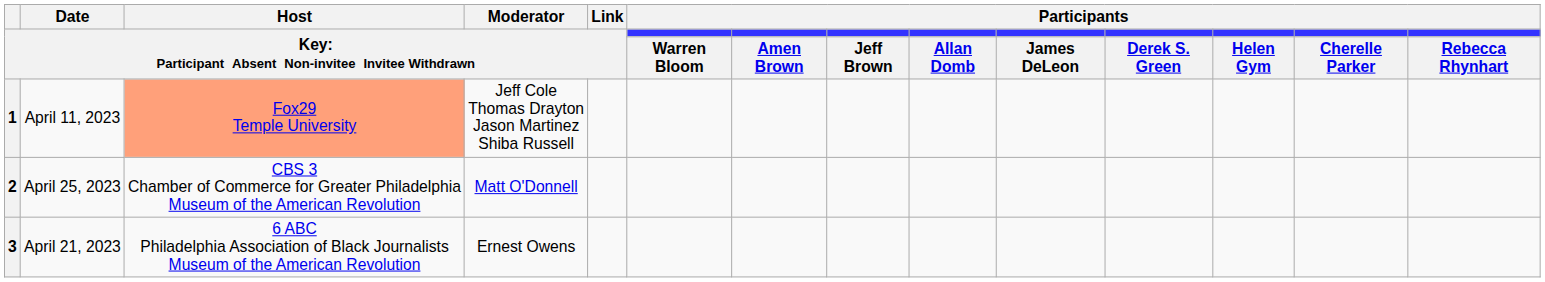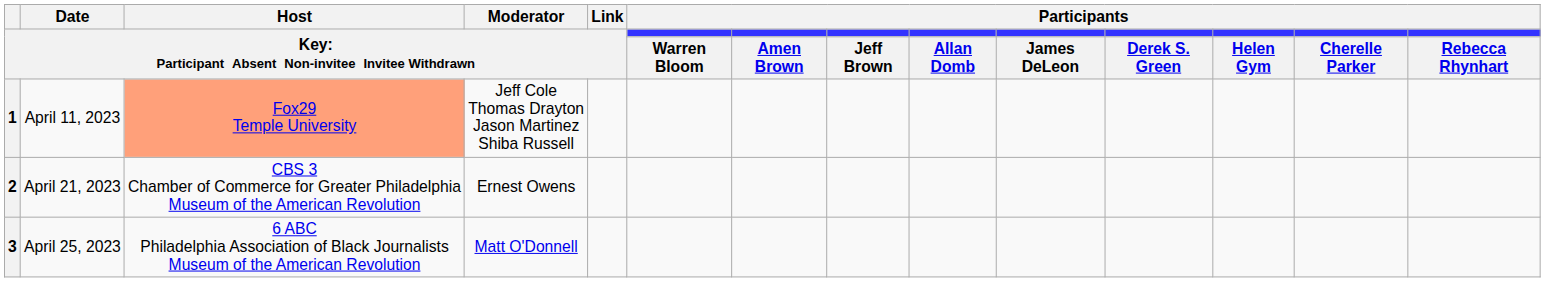 <table class="wikitable" style="text-align:center;">
 <tr>
 <th scope="col"></th>
 <th scope="col">Date</th>
 <th scope="col">Host</th>
 <th scope="col">Moderator</th>
 <th scope="col">Link</th>
 <th colspan="10" scope="col">Participants</th>
 </tr>
 <tr>
 <th colspan="5" rowspan="2">Key:<br> <small>Participant </small>  <small>Absent </small>  <small>Non-invitee </small>  <small>Invitee  Withdrawn</small></th>
 <th scope="col" style="background:#3333FF;"></th>
 <th scope="col" style="background:#3333FF;"></th>
 <th scope="col" style="background:#3333FF;"></th>
 <th scope="col" style="background:#3333FF;"></th>
 <th scope="col" style="background:#3333FF;"></th>
 <th scope="col" style="background:#3333FF;"></th>
 <th scope="col" style="background:#3333FF;"></th>
 <th scope="col" style="background:#3333FF;"></th>
 <th scope="col" style="background:#3333FF;"></th>
 </tr>
 <tr>
 <th scope="col">Warren Bloom</th>
 <th scope="col"><a href='#'>Amen Brown</a></th>
 <th scope="col">Jeff Brown</th>
 <th scope="col"><a href='#'>Allan Domb</a></th>
 <th scope="col">James DeLeon</th>
 <th scope="col"><a href='#'>Derek S. Green</a></th>
 <th scope="col"><a href='#'>Helen Gym</a></th>
 <th scope="col"><a href='#'>Cherelle Parker</a></th>
 <th scope="col"><a href='#'>Rebecca Rhynhart</a></th>
 </tr>
 <tr>
 <th scope="row">1</th>
 <td style="white-space:nowrap;">April 11, 2023</td>
 <td style="background: lightsalmon; white-space:nowrap;"><a href='#'>Fox29</a><br><a href='#'>Temple University</a></td>
 <td style="white-space:nowrap;">Jeff Cole<br>Thomas Drayton<br>Jason Martinez<br>Shiba Russell</td>
 <td style="white-space:nowrap;"></td>
 <td></td>
 <td></td>
 <td></td>
 <td></td>
 <td></td>
 <td></td>
 <td></td>
 <td></td>
 <td></td>
 </tr>
 <tr>
 <th scope="row">2</th>
-<td style="white-space:nowrap;">April 25, 2023</td>
+<td style="white-space:nowrap;">April 21, 2023</td>
 <td style="white-space:nowrap;"><a href='#'>CBS 3</a><br>Chamber of Commerce for Greater Philadelphia<br><a href='#'>Museum of the American Revolution</a></td>
-<td style="white-space:nowrap;"><a href='#'>Matt O'Donnell</a></td>
+<td style="white-space:nowrap;">Ernest Owens</td>
 <td style="white-space:nowrap;"></td>
 <td></td>
 <td></td>
 <td></td>
 <td></td>
 <td></td>
 <td></td>
 <td></td>
 <td></td>
 <td></td>
 </tr>
 <tr>
 <th scope="row">3</th>
-<td style="white-space:nowrap;">April 21, 2023</td>
+<td style="white-space:nowrap;">April 25, 2023</td>
 <td style="white-space:nowrap;"><a href='#'>6 ABC</a><br>Philadelphia Association of Black Journalists<br><a href='#'>Museum of the American Revolution</a></td>
-<td style="white-space:nowrap;">Ernest Owens</td>
+<td style="white-space:nowrap;"><a href='#'>Matt O'Donnell</a></td>
 <td style="white-space:nowrap;"></td>
 <td></td>
 <td></td>
 <td></td>
 <td></td>
 <td></td>
 <td></td>
 <td></td>
 <td></td>
 <td></td>
 </tr>
 </table>
